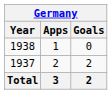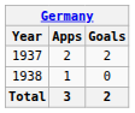 <table class="wikitable" style="text-align:center">
 <tr>
 <th colspan=3><a href='#'>Germany</a></th>
 </tr>
 <tr>
 <th>Year</th>
 <th>Apps</th>
 <th>Goals</th>
 </tr>
 <tr>
+<td>1937</td>
+<td>2</td>
+<td>2</td>
+</tr>
+<tr>
 <td>1938</td>
 <td>1</td>
 <td>0</td>
-</tr>
-<tr>
-<td>1937</td>
-<td>2</td>
-<td>2</td>
 </tr>
 <tr>
 <th>Total</th>
 <th>3</th>
 <th>2</th>
 </tr>
 </table>
